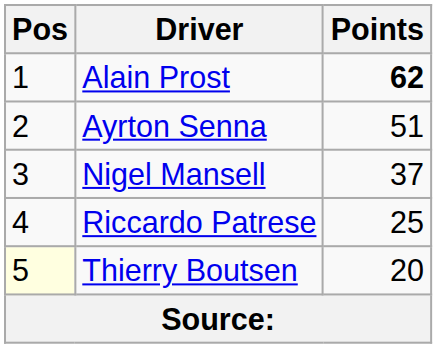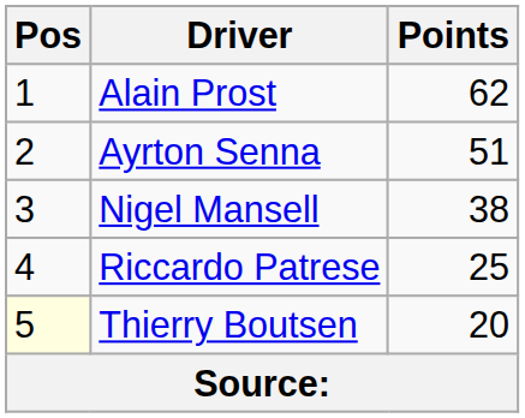 <table class="wikitable" style="font-size: 95%;">
 <tr>
 <th>Pos</th>
 <th>Driver</th>
 <th>Points</th>
 </tr>
 <tr>
 <td>1</td>
 <td> <a href='#'>Alain Prost</a></td>
-<td align=right><strong>62</strong></td>
+<td align=right>62</td>
 </tr>
 <tr>
 <td>2</td>
 <td> <a href='#'>Ayrton Senna</a></td>
 <td align=right>51</td>
 </tr>
 <tr>
 <td>3</td>
 <td> <a href='#'>Nigel Mansell</a></td>
-<td align=right>37</td>
+<td align=right>38</td>
 </tr>
 <tr>
 <td>4</td>
 <td> <a href='#'>Riccardo Patrese</a></td>
 <td align=right>25</td>
 </tr>
 <tr>
 <td style="background: lightyellow;">5</td>
 <td> <a href='#'>Thierry Boutsen</a></td>
 <td align=right>20</td>
 </tr>
 <tr>
 <th colspan=4>Source: </th>
 </tr>
 </table>
